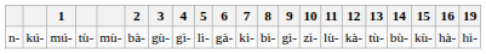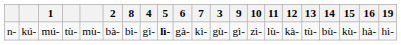 <table class="wikitable">
 <tr>
 <th></th>
 <th></th>
 <th>1</th>
 <th></th>
 <th></th>
 <th>2</th>
-<th>3</th>
+<th>8</th>
 <th>4</th>
 <th>5</th>
 <th>6</th>
 <th>7</th>
-<th>8</th>
+<th>3</th>
 <th>9</th>
 <th>10</th>
 <th>11</th>
 <th>12</th>
 <th>13</th>
 <th>14</th>
 <th>15</th>
 <th>16</th>
 <th>19</th>
 </tr>
 <tr>
 <td>n-</td>
 <td>kú-</td>
 <td>mú-</td>
 <td>tù-</td>
 <td>mù-</td>
 <td>bà-</td>
-<td>gù-</td>
+<td>bì-</td>
 <td>gì-</td>
-<td>lì-</td>
+<td><strong>lì-</strong></td>
 <td>gà-</td>
 <td>kì-</td>
-<td>bì-</td>
+<td>gù-</td>
 <td>gì-</td>
 <td>zì-</td>
 <td>lù-</td>
 <td>kà-</td>
 <td>tù-</td>
 <td>bù-</td>
 <td>kù-</td>
 <td>hà-</td>
 <td>hì-</td>
 </tr>
 </table>
